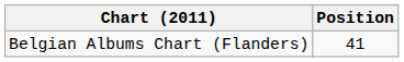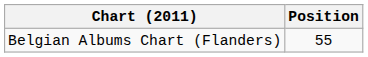 <table class="wikitable sortable">
 <tr>
 <th scope="col">Chart (2011)</th>
 <th scope="col">Position</th>
 </tr>
 <tr>
 <td>Belgian Albums Chart (Flanders)</td>
-<td style="text-align:center;">41</td>
+<td style="text-align:center;">55</td>
 </tr>
 </table>
